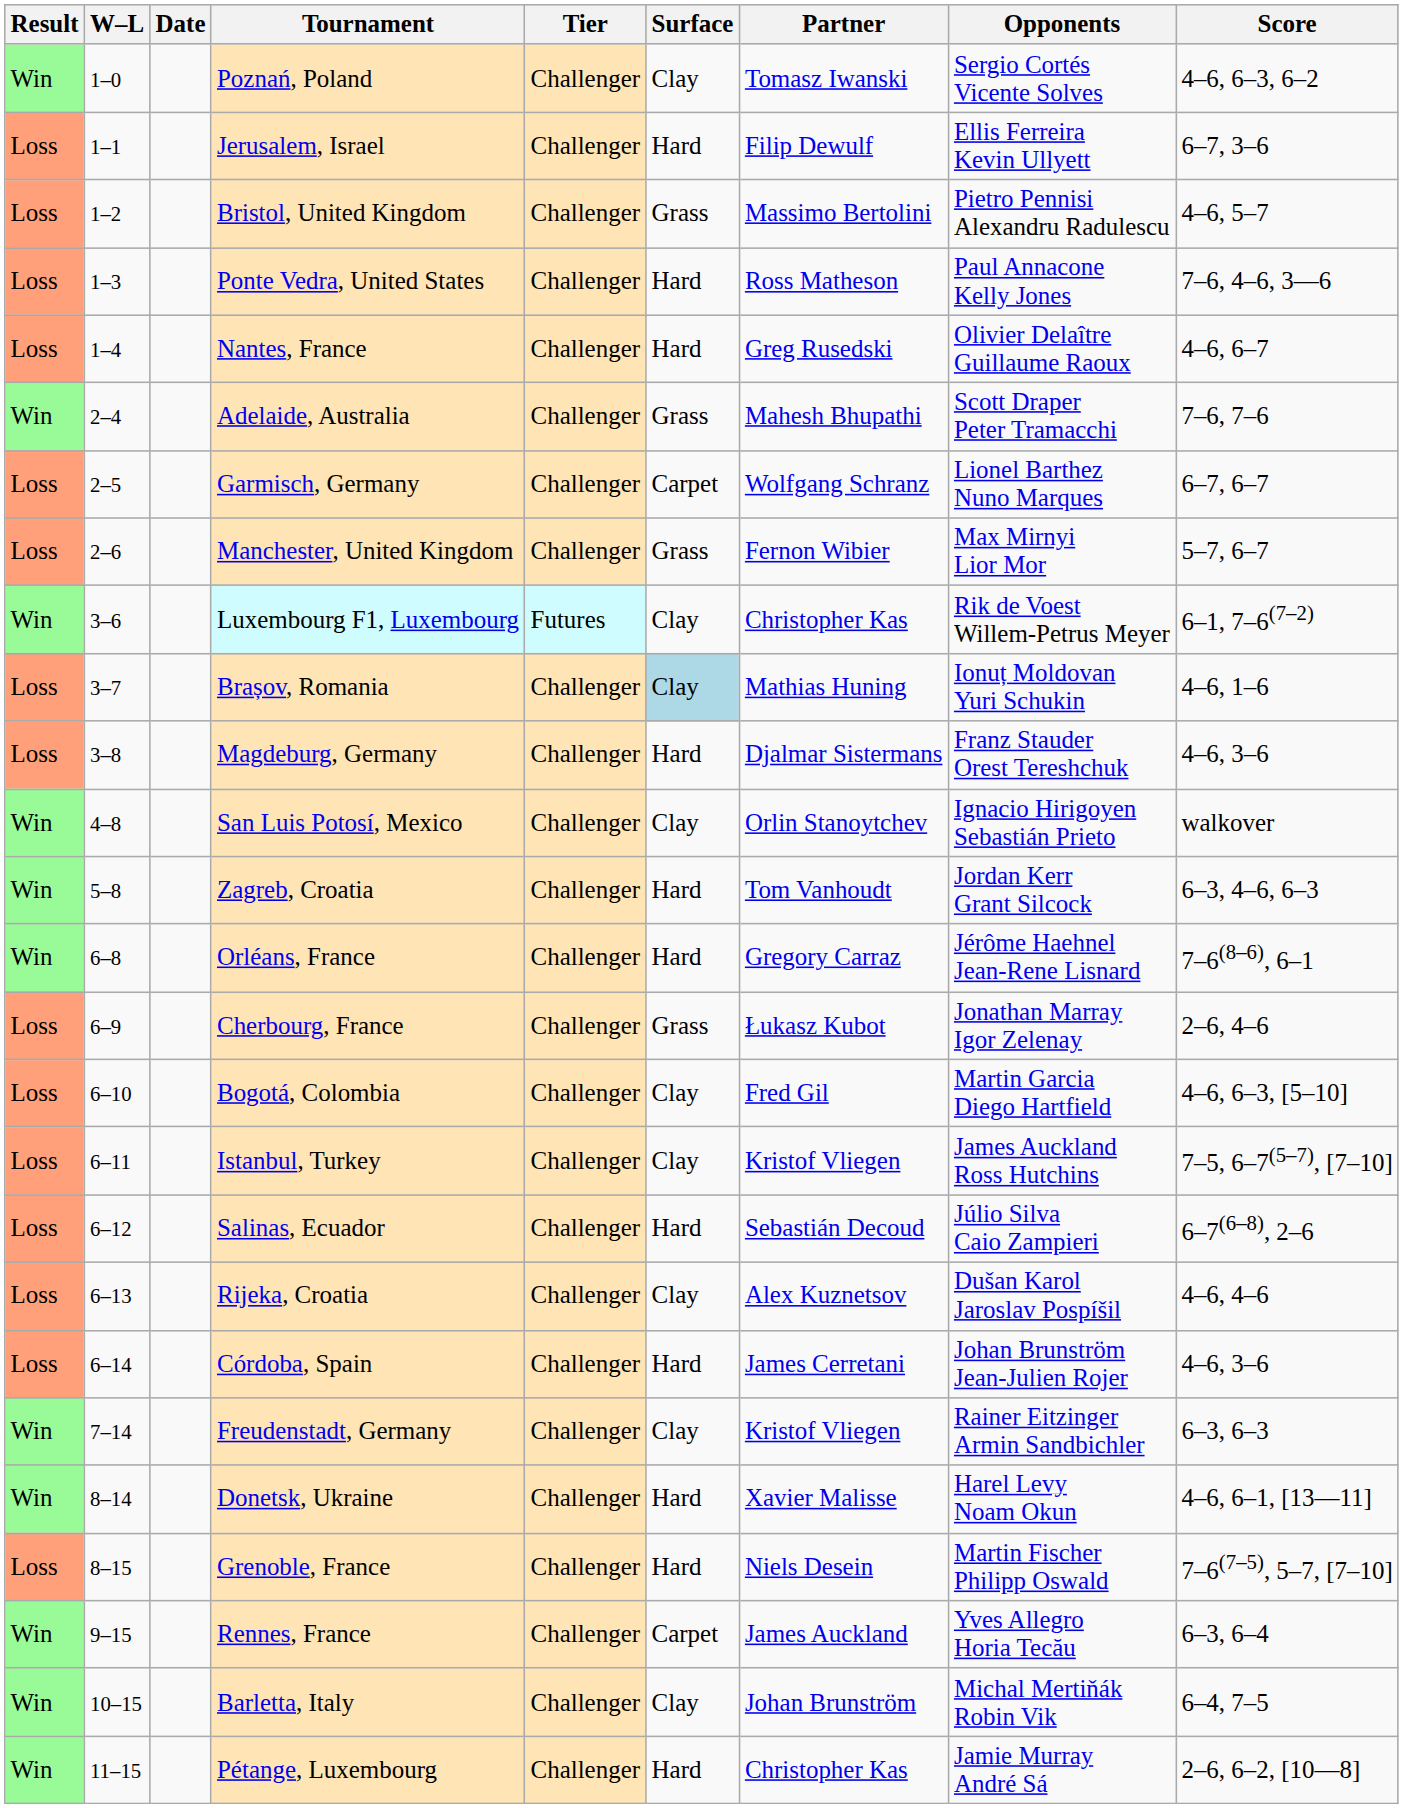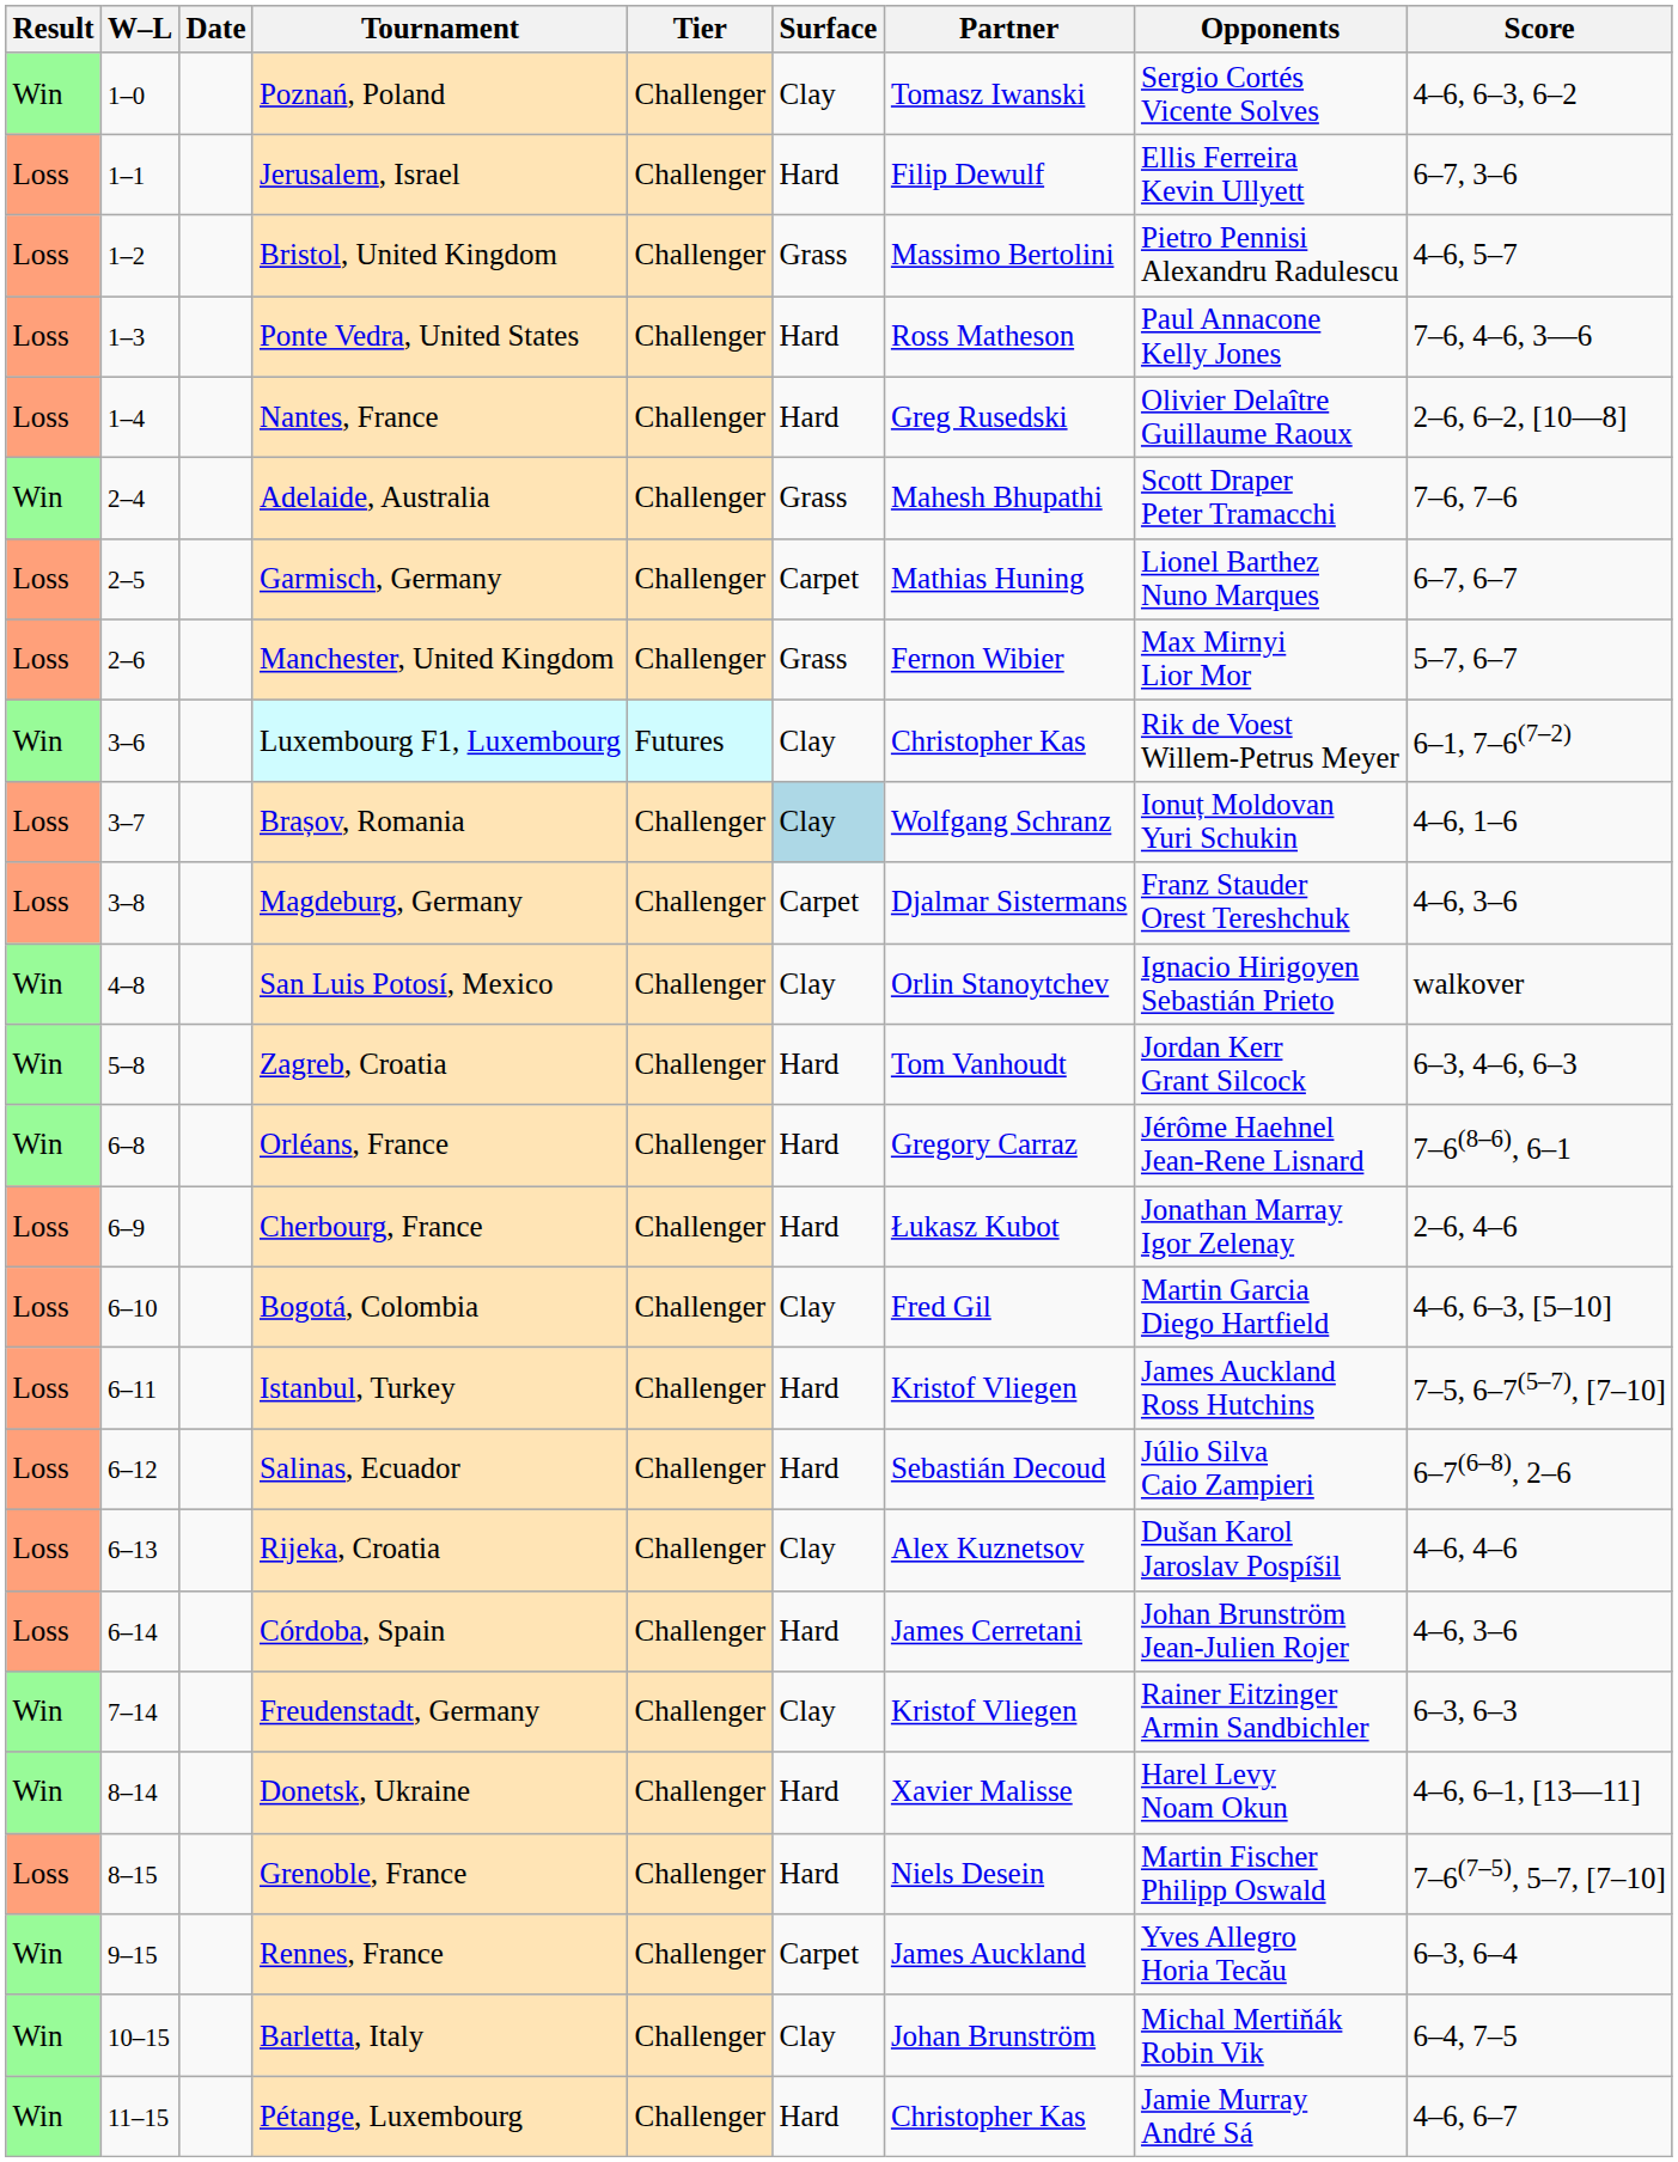 <table class="sortable wikitable">
 <tr>
 <th>Result</th>
 <th class="unsortable">W–L</th>
 <th>Date</th>
 <th>Tournament</th>
 <th>Tier</th>
 <th>Surface</th>
 <th>Partner</th>
 <th>Opponents</th>
 <th class="unsortable">Score</th>
 </tr>
 <tr>
 <td style="background:#98fb98;">Win</td>
 <td><small>1–0</small></td>
 <td></td>
 <td style="background:moccasin;"><a href='#'>Poznań</a>, Poland</td>
 <td style="background:moccasin;">Challenger</td>
 <td>Clay</td>
 <td> <a href='#'>Tomasz Iwanski</a></td>
 <td> <a href='#'>Sergio Cortés</a> <br>  <a href='#'>Vicente Solves</a></td>
 <td>4–6, 6–3, 6–2</td>
 </tr>
 <tr>
 <td style="background:#ffa07a;">Loss</td>
 <td><small>1–1</small></td>
 <td></td>
 <td style="background:moccasin;"><a href='#'>Jerusalem</a>, Israel</td>
 <td style="background:moccasin;">Challenger</td>
 <td>Hard</td>
 <td> <a href='#'>Filip Dewulf</a></td>
 <td> <a href='#'>Ellis Ferreira</a> <br>  <a href='#'>Kevin Ullyett</a></td>
 <td>6–7, 3–6</td>
 </tr>
 <tr>
 <td style="background:#ffa07a;">Loss</td>
 <td><small>1–2</small></td>
 <td></td>
 <td style="background:moccasin;"><a href='#'>Bristol</a>, United Kingdom</td>
 <td style="background:moccasin;">Challenger</td>
 <td>Grass</td>
 <td> <a href='#'>Massimo Bertolini</a></td>
 <td> <a href='#'>Pietro Pennisi</a> <br>  Alexandru Radulescu</td>
 <td>4–6, 5–7</td>
 </tr>
 <tr>
 <td style="background:#ffa07a;">Loss</td>
 <td><small>1–3</small></td>
 <td></td>
 <td style="background:moccasin;"><a href='#'>Ponte Vedra</a>, United States</td>
 <td style="background:moccasin;">Challenger</td>
 <td>Hard</td>
 <td> <a href='#'>Ross Matheson</a></td>
 <td> <a href='#'>Paul Annacone</a> <br>  <a href='#'>Kelly Jones</a></td>
 <td>7–6, 4–6, 3—6</td>
 </tr>
 <tr>
 <td style="background:#ffa07a;">Loss</td>
 <td><small>1–4</small></td>
 <td></td>
 <td style="background:moccasin;"><a href='#'>Nantes</a>, France</td>
 <td style="background:moccasin;">Challenger</td>
 <td>Hard</td>
 <td> <a href='#'>Greg Rusedski</a></td>
 <td> <a href='#'>Olivier Delaître</a> <br>  <a href='#'>Guillaume Raoux</a></td>
-<td>4–6, 6–7</td>
+<td>2–6, 6–2, [10—8]</td>
 </tr>
 <tr>
 <td style="background:#98fb98;">Win</td>
 <td><small>2–4</small></td>
 <td></td>
 <td style="background:moccasin;"><a href='#'>Adelaide</a>, Australia</td>
 <td style="background:moccasin;">Challenger</td>
 <td>Grass</td>
 <td> <a href='#'>Mahesh Bhupathi</a></td>
 <td> <a href='#'>Scott Draper</a> <br>  <a href='#'>Peter Tramacchi</a></td>
 <td>7–6, 7–6</td>
 </tr>
 <tr>
 <td style="background:#ffa07a;">Loss</td>
 <td><small>2–5</small></td>
 <td></td>
 <td style="background:moccasin;"><a href='#'>Garmisch</a>, Germany</td>
 <td style="background:moccasin;">Challenger</td>
 <td>Carpet</td>
-<td> <a href='#'>Wolfgang Schranz</a></td>
+<td> <a href='#'>Mathias Huning</a></td>
 <td> <a href='#'>Lionel Barthez</a> <br>  <a href='#'>Nuno Marques</a></td>
 <td>6–7, 6–7</td>
 </tr>
 <tr>
 <td style="background:#ffa07a;">Loss</td>
 <td><small>2–6</small></td>
 <td></td>
 <td style="background:moccasin;"><a href='#'>Manchester</a>, United Kingdom</td>
 <td style="background:moccasin;">Challenger</td>
 <td>Grass</td>
 <td> <a href='#'>Fernon Wibier</a></td>
 <td> <a href='#'>Max Mirnyi</a> <br>  <a href='#'>Lior Mor</a></td>
 <td>5–7, 6–7</td>
 </tr>
 <tr>
 <td style="background:#98fb98;">Win</td>
 <td><small>3–6</small></td>
 <td></td>
 <td style="background:#cffcff;">Luxembourg F1, <a href='#'>Luxembourg</a></td>
 <td style="background:#cffcff;">Futures</td>
 <td>Clay</td>
 <td> <a href='#'>Christopher Kas</a></td>
 <td> <a href='#'>Rik de Voest</a> <br>  Willem-Petrus Meyer</td>
 <td>6–1, 7–6<sup>(7–2)</sup></td>
 </tr>
 <tr>
 <td style="background:#ffa07a;">Loss</td>
 <td><small>3–7</small></td>
 <td></td>
 <td style="background:moccasin;"><a href='#'>Brașov</a>, Romania</td>
 <td style="background:moccasin;">Challenger</td>
 <td style="background: lightblue;">Clay</td>
-<td> <a href='#'>Mathias Huning</a></td>
+<td> <a href='#'>Wolfgang Schranz</a></td>
 <td> <a href='#'>Ionuț Moldovan</a> <br>  <a href='#'>Yuri Schukin</a></td>
 <td>4–6, 1–6</td>
 </tr>
 <tr>
 <td style="background:#ffa07a;">Loss</td>
 <td><small>3–8</small></td>
 <td></td>
 <td style="background:moccasin;"><a href='#'>Magdeburg</a>, Germany</td>
 <td style="background:moccasin;">Challenger</td>
-<td>Hard</td>
+<td>Carpet</td>
 <td> <a href='#'>Djalmar Sistermans</a></td>
 <td> <a href='#'>Franz Stauder</a> <br>  <a href='#'>Orest Tereshchuk</a></td>
 <td>4–6, 3–6</td>
 </tr>
 <tr>
 <td style="background:#98fb98;">Win</td>
 <td><small>4–8</small></td>
 <td></td>
 <td style="background:moccasin;"><a href='#'>San Luis Potosí</a>, Mexico</td>
 <td style="background:moccasin;">Challenger</td>
 <td>Clay</td>
 <td> <a href='#'>Orlin Stanoytchev</a></td>
 <td> <a href='#'>Ignacio Hirigoyen</a> <br>  <a href='#'>Sebastián Prieto</a></td>
 <td>walkover</td>
 </tr>
 <tr>
 <td style="background:#98fb98;">Win</td>
 <td><small>5–8</small></td>
 <td></td>
 <td style="background:moccasin;"><a href='#'>Zagreb</a>, Croatia</td>
 <td style="background:moccasin;">Challenger</td>
 <td>Hard</td>
 <td> <a href='#'>Tom Vanhoudt</a></td>
 <td> <a href='#'>Jordan Kerr</a> <br>  <a href='#'>Grant Silcock</a></td>
 <td>6–3, 4–6, 6–3</td>
 </tr>
 <tr>
 <td style="background:#98fb98;">Win</td>
 <td><small>6–8</small></td>
 <td></td>
 <td style="background:moccasin;"><a href='#'>Orléans</a>, France</td>
 <td style="background:moccasin;">Challenger</td>
 <td>Hard</td>
 <td> <a href='#'>Gregory Carraz</a></td>
 <td> <a href='#'>Jérôme Haehnel</a> <br>  <a href='#'>Jean-Rene Lisnard</a></td>
 <td>7–6<sup>(8–6)</sup>, 6–1</td>
 </tr>
 <tr>
 <td style="background:#ffa07a;">Loss</td>
 <td><small>6–9</small></td>
 <td></td>
 <td style="background:moccasin;"><a href='#'>Cherbourg</a>, France</td>
 <td style="background:moccasin;">Challenger</td>
-<td>Grass</td>
+<td>Hard</td>
 <td> <a href='#'>Łukasz Kubot</a></td>
 <td> <a href='#'>Jonathan Marray</a> <br>  <a href='#'>Igor Zelenay</a></td>
 <td>2–6, 4–6</td>
 </tr>
 <tr>
 <td style="background:#ffa07a;">Loss</td>
 <td><small>6–10</small></td>
 <td></td>
 <td style="background:moccasin;"><a href='#'>Bogotá</a>, Colombia</td>
 <td style="background:moccasin;">Challenger</td>
 <td>Clay</td>
 <td> <a href='#'>Fred Gil</a></td>
 <td> <a href='#'>Martin Garcia</a> <br>  <a href='#'>Diego Hartfield</a></td>
 <td>4–6, 6–3, [5–10]</td>
 </tr>
 <tr>
 <td style="background:#ffa07a;">Loss</td>
 <td><small>6–11</small></td>
 <td></td>
 <td style="background:moccasin;"><a href='#'>Istanbul</a>, Turkey</td>
 <td style="background:moccasin;">Challenger</td>
-<td>Clay</td>
+<td>Hard</td>
 <td> <a href='#'>Kristof Vliegen</a></td>
 <td> <a href='#'>James Auckland</a> <br>  <a href='#'>Ross Hutchins</a></td>
 <td>7–5, 6–7<sup>(5–7)</sup>, [7–10]</td>
 </tr>
 <tr>
 <td style="background:#ffa07a;">Loss</td>
 <td><small>6–12</small></td>
 <td></td>
 <td style="background:moccasin;"><a href='#'>Salinas</a>, Ecuador</td>
 <td style="background:moccasin;">Challenger</td>
 <td>Hard</td>
 <td> <a href='#'>Sebastián Decoud</a></td>
 <td> <a href='#'>Júlio Silva</a> <br>  <a href='#'>Caio Zampieri</a></td>
 <td>6–7<sup>(6–8)</sup>, 2–6</td>
 </tr>
 <tr>
 <td style="background:#ffa07a;">Loss</td>
 <td><small>6–13</small></td>
 <td></td>
 <td style="background:moccasin;"><a href='#'>Rijeka</a>, Croatia</td>
 <td style="background:moccasin;">Challenger</td>
 <td>Clay</td>
 <td> <a href='#'>Alex Kuznetsov</a></td>
 <td> <a href='#'>Dušan Karol</a> <br>  <a href='#'>Jaroslav Pospíšil</a></td>
 <td>4–6, 4–6</td>
 </tr>
 <tr>
 <td style="background:#ffa07a;">Loss</td>
 <td><small>6–14</small></td>
 <td></td>
 <td style="background:moccasin;"><a href='#'>Córdoba</a>, Spain</td>
 <td style="background:moccasin;">Challenger</td>
 <td>Hard</td>
 <td> <a href='#'>James Cerretani</a></td>
 <td> <a href='#'>Johan Brunström</a> <br>  <a href='#'>Jean-Julien Rojer</a></td>
 <td>4–6, 3–6</td>
 </tr>
 <tr>
 <td style="background:#98fb98;">Win</td>
 <td><small>7–14</small></td>
 <td></td>
 <td style="background:moccasin;"><a href='#'>Freudenstadt</a>, Germany</td>
 <td style="background:moccasin;">Challenger</td>
 <td>Clay</td>
 <td> <a href='#'>Kristof Vliegen</a></td>
 <td> <a href='#'>Rainer Eitzinger</a> <br>  <a href='#'>Armin Sandbichler</a></td>
 <td>6–3, 6–3</td>
 </tr>
 <tr>
 <td style="background:#98fb98;">Win</td>
 <td><small>8–14</small></td>
 <td></td>
 <td style="background:moccasin;"><a href='#'>Donetsk</a>, Ukraine</td>
 <td style="background:moccasin;">Challenger</td>
 <td>Hard</td>
 <td> <a href='#'>Xavier Malisse</a></td>
 <td> <a href='#'>Harel Levy</a> <br>  <a href='#'>Noam Okun</a></td>
 <td>4–6, 6–1, [13—11]</td>
 </tr>
 <tr>
 <td style="background:#ffa07a;">Loss</td>
 <td><small>8–15</small></td>
 <td></td>
 <td style="background:moccasin;"><a href='#'>Grenoble</a>, France</td>
 <td style="background:moccasin;">Challenger</td>
 <td>Hard</td>
 <td> <a href='#'>Niels Desein</a></td>
 <td> <a href='#'>Martin Fischer</a> <br>  <a href='#'>Philipp Oswald</a></td>
 <td>7–6<sup>(7–5)</sup>, 5–7, [7–10]</td>
 </tr>
 <tr>
 <td style="background:#98fb98;">Win</td>
 <td><small>9–15</small></td>
 <td></td>
 <td style="background:moccasin;"><a href='#'>Rennes</a>, France</td>
 <td style="background:moccasin;">Challenger</td>
 <td>Carpet</td>
 <td> <a href='#'>James Auckland</a></td>
 <td> <a href='#'>Yves Allegro</a> <br>  <a href='#'>Horia Tecău</a></td>
 <td>6–3, 6–4</td>
 </tr>
 <tr>
 <td style="background:#98fb98;">Win</td>
 <td><small>10–15</small></td>
 <td></td>
 <td style="background:moccasin;"><a href='#'>Barletta</a>, Italy</td>
 <td style="background:moccasin;">Challenger</td>
 <td>Clay</td>
 <td> <a href='#'>Johan Brunström</a></td>
 <td> <a href='#'>Michal Mertiňák</a> <br>  <a href='#'>Robin Vik</a></td>
 <td>6–4, 7–5</td>
 </tr>
 <tr>
 <td style="background:#98fb98;">Win</td>
 <td><small>11–15</small></td>
 <td></td>
 <td style="background:moccasin;"><a href='#'>Pétange</a>, Luxembourg</td>
 <td style="background:moccasin;">Challenger</td>
 <td>Hard</td>
 <td> <a href='#'>Christopher Kas</a></td>
 <td> <a href='#'>Jamie Murray</a> <br>  <a href='#'>André Sá</a></td>
-<td>2–6, 6–2, [10—8]</td>
+<td>4–6, 6–7</td>
 </tr>
 </table>
